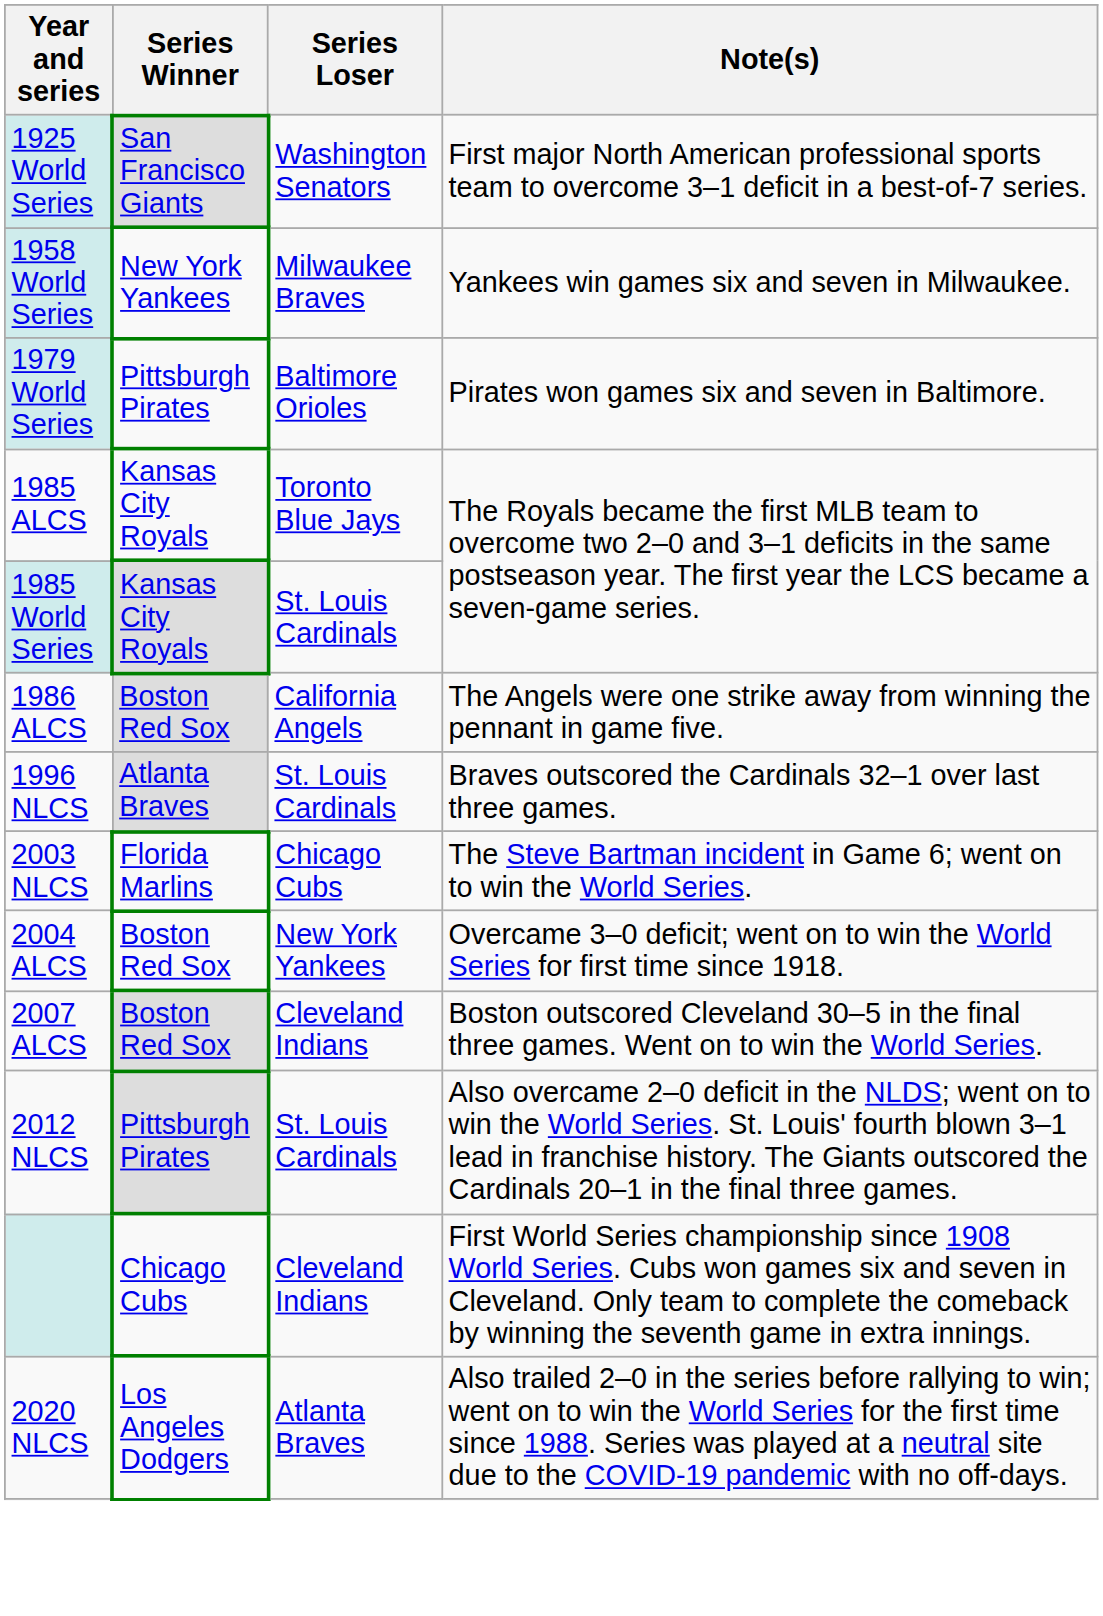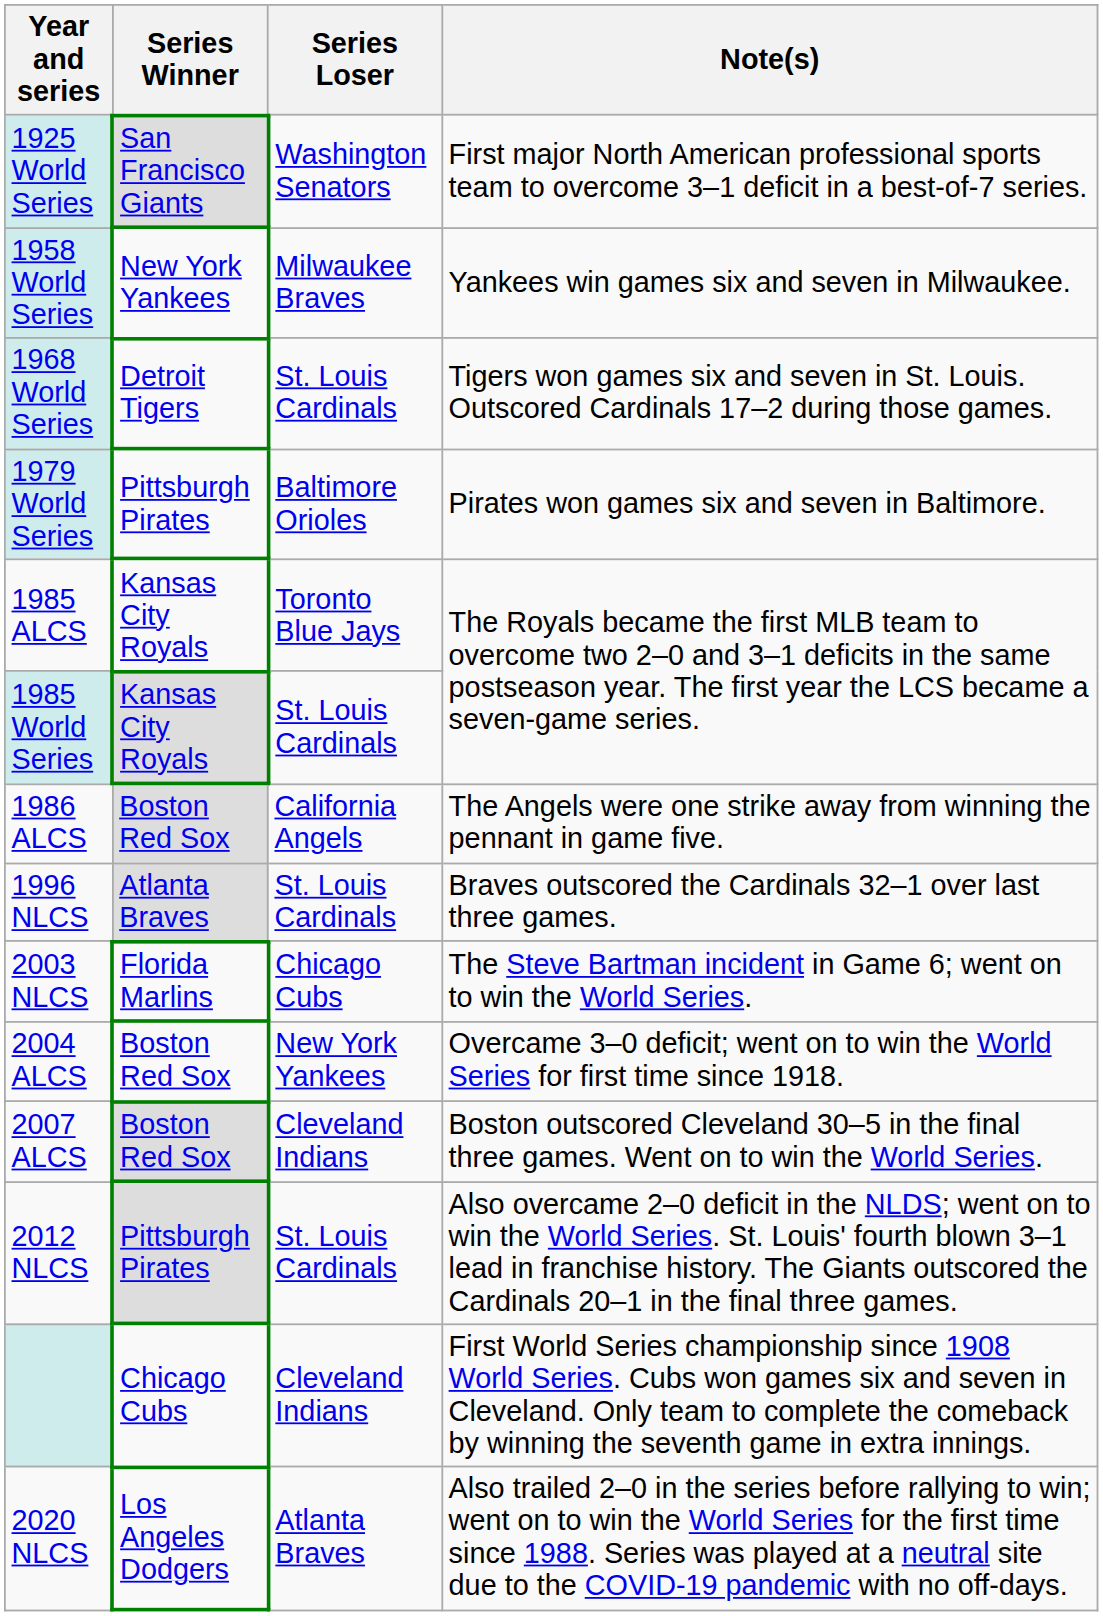 <table class="wikitable">
 <tr>
 <th>Year and series</th>
 <th>Series Winner</th>
 <th>Series Loser</th>
 <th width="60%">Note(s)</th>
 </tr>
 <tr>
 <td style="background-color:#cfecec"><a href='#'>1925 World Series</a></td>
 <td style="border-bottom:2px solid green; border-top:2px solid green; border-left:2px solid green; border-right:2px solid green" bgcolor="#dddddd"><a href='#'>San Francisco Giants</a></td>
 <td><a href='#'>Washington Senators</a></td>
 <td>First major North American professional sports team to overcome 3–1 deficit in a best-of-7 series.</td>
 </tr>
 <tr>
 <td style="background-color:#cfecec"><a href='#'>1958 World Series</a></td>
 <td style="border-bottom:2px solid green; border-top:2px solid green; border-left:2px solid green; border-right:2px solid green"><a href='#'>New York Yankees</a></td>
 <td><a href='#'>Milwaukee Braves</a></td>
 <td>Yankees win games six and seven in Milwaukee.</td>
+</tr>
+<tr>
+<td style="background-color:#cfecec"><a href='#'>1968 World Series</a></td>
+<td style="border-bottom:2px solid green; border-top:2px solid green; border-left:2px solid green; border-right:2px solid green"><a href='#'>Detroit Tigers</a></td>
+<td><a href='#'>St. Louis Cardinals</a></td>
+<td>Tigers won games six and seven in St. Louis. Outscored Cardinals 17–2 during those games.</td>
 </tr>
 <tr>
 <td style="background-color:#cfecec"><a href='#'>1979 World Series</a></td>
 <td style="border-bottom:2px solid green; border-top:2px solid green; border-left:2px solid green; border-right:2px solid green"><a href='#'>Pittsburgh Pirates</a></td>
 <td><a href='#'>Baltimore Orioles</a></td>
 <td>Pirates won games six and seven in Baltimore.</td>
 </tr>
 <tr>
 <td><a href='#'>1985 ALCS</a></td>
 <td style="border-bottom:2px solid green; border-top:2px solid green; border-left:2px solid green; border-right:2px solid green"><a href='#'>Kansas City Royals</a></td>
 <td><a href='#'>Toronto Blue Jays</a></td>
 <td rowspan=2>The Royals became the first MLB team to overcome two 2–0 and 3–1 deficits in the same postseason year. The first year the LCS became a seven-game series.</td>
 </tr>
 <tr>
 <td style="background-color:#cfecec"><a href='#'>1985 World Series</a></td>
 <td style="border-bottom:2px solid green; border-top:2px solid green; border-left:2px solid green; border-right:2px solid green" bgcolor="#dddddd"><a href='#'>Kansas City Royals</a></td>
 <td><a href='#'>St. Louis Cardinals</a></td>
 </tr>
 <tr>
 <td><a href='#'>1986 ALCS</a></td>
 <td bgcolor="#dddddd"><a href='#'>Boston Red Sox</a></td>
 <td><a href='#'>California Angels</a></td>
 <td>The Angels were one strike away from winning the pennant in game five.</td>
 </tr>
 <tr>
 <td><a href='#'>1996 NLCS</a></td>
 <td bgcolor="#dddddd"><a href='#'>Atlanta Braves</a></td>
 <td><a href='#'>St. Louis Cardinals</a></td>
 <td>Braves outscored the Cardinals 32–1 over last three games.</td>
 </tr>
 <tr>
 <td><a href='#'>2003 NLCS</a></td>
 <td style="border-bottom:2px solid green; border-top:2px solid green; border-left:2px solid green; border-right:2px solid green"><a href='#'>Florida Marlins</a></td>
 <td><a href='#'>Chicago Cubs</a></td>
 <td>The <a href='#'>Steve Bartman incident</a> in Game 6; went on to win the <a href='#'>World Series</a>.</td>
 </tr>
 <tr>
 <td><a href='#'>2004 ALCS</a></td>
 <td style="border-bottom:2px solid green; border-top:2px solid green; border-left:2px solid green; border-right:2px solid green"><a href='#'>Boston Red Sox</a></td>
 <td><a href='#'>New York Yankees</a></td>
 <td>Overcame 3–0 deficit; went on to win the <a href='#'>World Series</a> for first time since 1918.</td>
 </tr>
 <tr>
 <td><a href='#'>2007 ALCS</a></td>
 <td style="border-bottom:2px solid green; border-top:2px solid green; border-left:2px solid green; border-right:2px solid green" bgcolor="#dddddd"><a href='#'>Boston Red Sox</a></td>
 <td><a href='#'>Cleveland Indians</a></td>
 <td>Boston outscored Cleveland 30–5 in the final three games. Went on to win the <a href='#'>World Series</a>.</td>
 </tr>
 <tr>
 <td><a href='#'>2012 NLCS</a></td>
 <td style="border-bottom:2px solid green; border-top:2px solid green; border-left:2px solid green; border-right:2px solid green" bgcolor="#dddddd"><a href='#'>Pittsburgh Pirates</a></td>
 <td><a href='#'>St. Louis Cardinals</a></td>
 <td>Also overcame 2–0 deficit in the <a href='#'>NLDS</a>; went on to win the <a href='#'>World Series</a>. St. Louis' fourth blown 3–1 lead in franchise history. The Giants outscored the Cardinals 20–1 in the final three games.</td>
 </tr>
 <tr>
 <td style="background-color:#cfecec"></td>
 <td style="border-bottom:2px solid green; border-top:2px solid green; border-left:2px solid green; border-right:2px solid green"><a href='#'>Chicago Cubs</a></td>
 <td><a href='#'>Cleveland Indians</a></td>
 <td>First World Series championship since <a href='#'>1908 World Series</a>. Cubs won games six and seven in Cleveland. Only team to complete the comeback by winning the seventh game in extra innings.</td>
 </tr>
 <tr>
 <td><a href='#'>2020 NLCS</a></td>
 <td style="border-bottom:2px solid green; border-top:2px solid green; border-left:2px solid green; border-right:2px solid green"><a href='#'>Los Angeles Dodgers</a></td>
 <td><a href='#'>Atlanta Braves</a></td>
 <td>Also trailed 2–0 in the series before rallying to win; went on to win the <a href='#'>World Series</a> for the first time since <a href='#'>1988</a>. Series was played at a <a href='#'>neutral</a> site due to the <a href='#'>COVID-19 pandemic</a> with no off-days.</td>
 </tr>
 </table>
